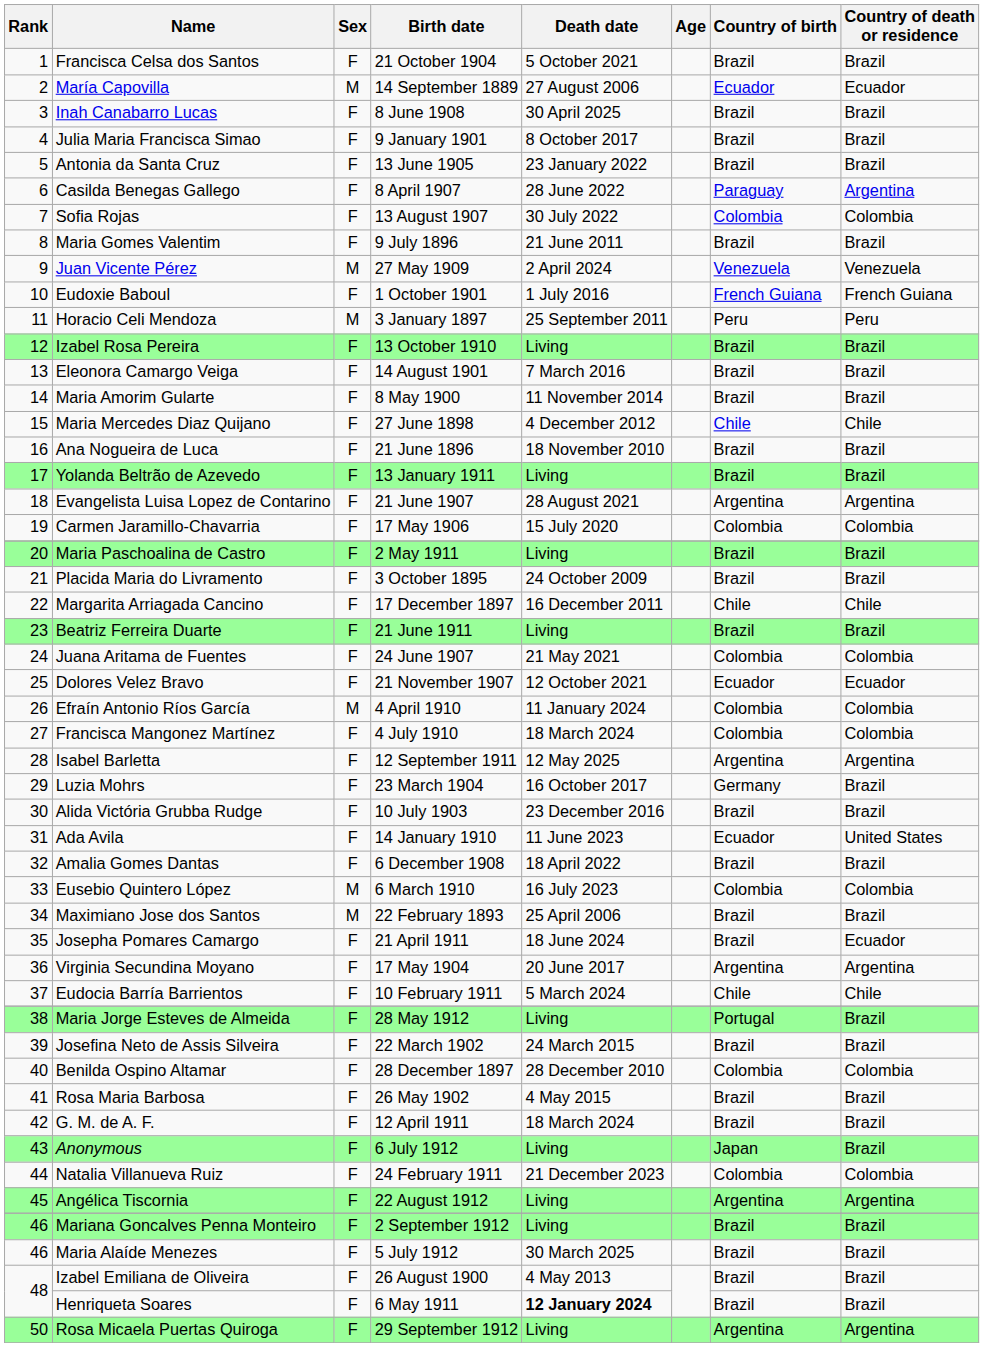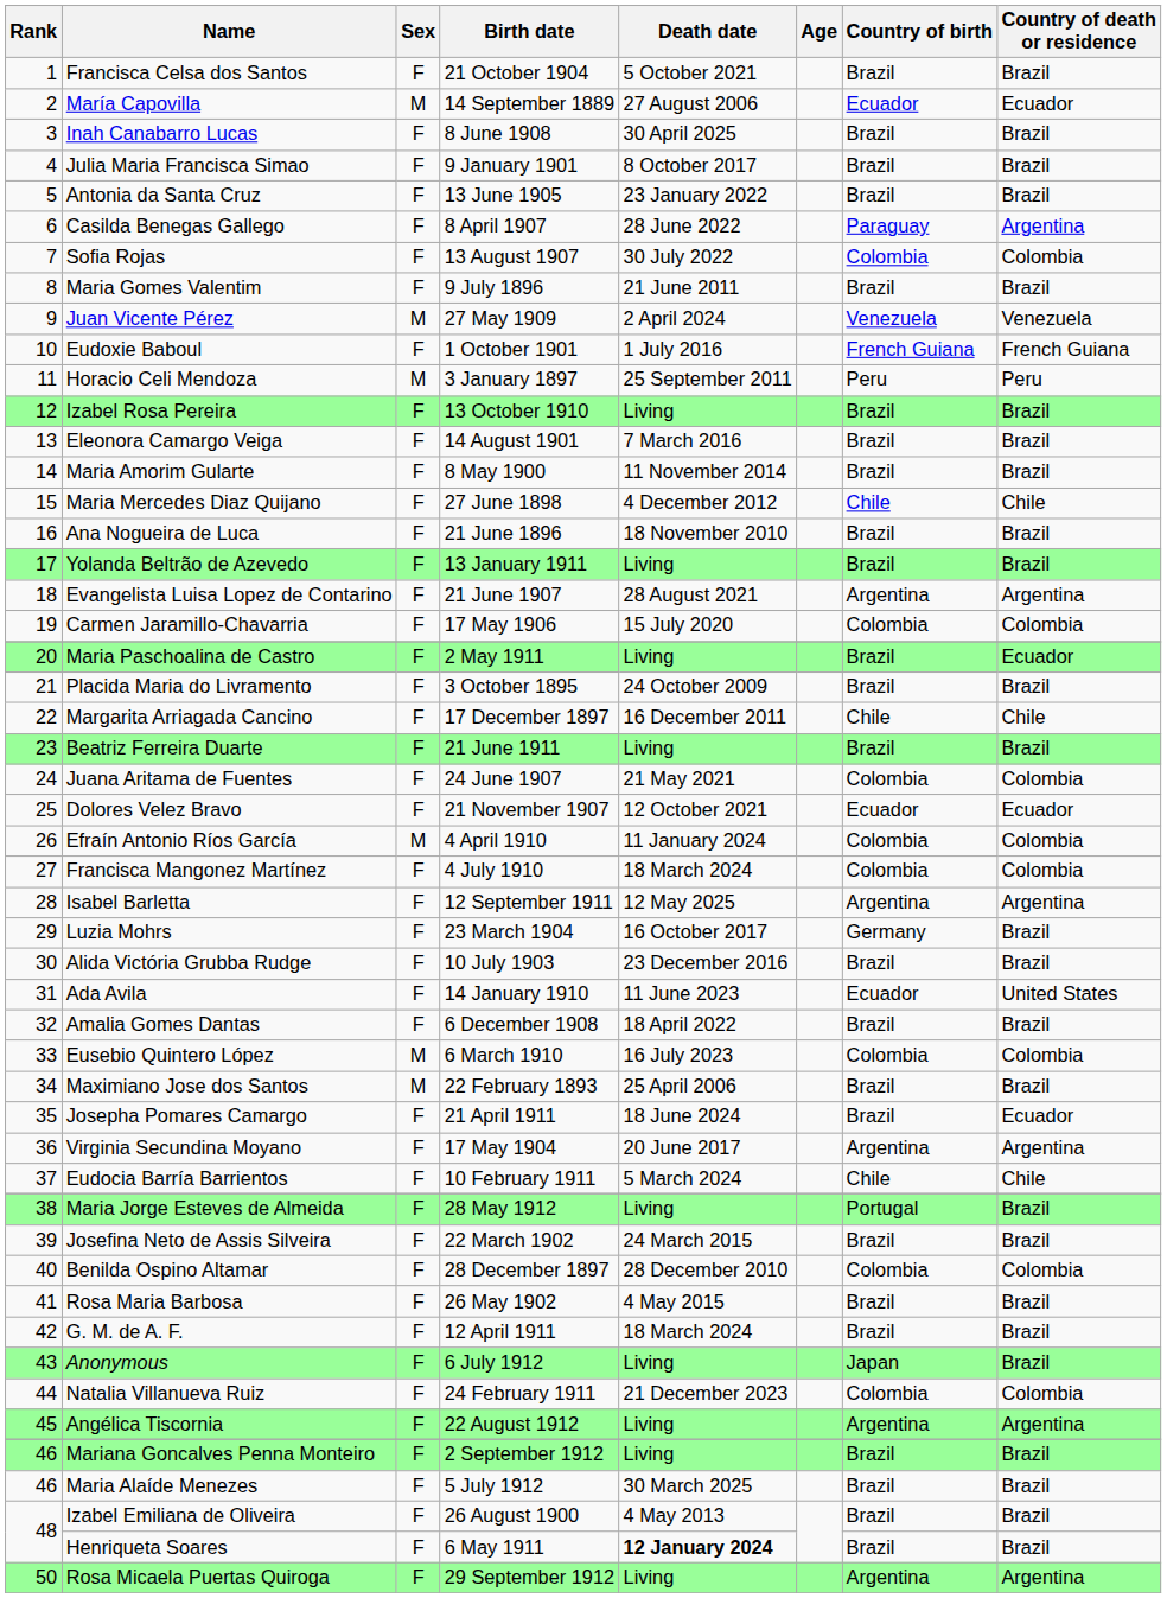 <table class="wikitable sortable">
 <tr>
 <th>Rank</th>
 <th>Name</th>
 <th>Sex</th>
 <th data-sort-type=date>Birth date</th>
 <th data-sort-type=date>Death date</th>
 <th>Age</th>
 <th>Country of birth</th>
 <th>Country of death <br> or residence</th>
 </tr>
 <tr>
 <td align=right>1</td>
 <td data-sort-value="Celsa">Francisca Celsa dos Santos</td>
 <td align=center>F</td>
 <td>21 October 1904</td>
 <td>5 October 2021</td>
 <td></td>
 <td>Brazil</td>
 <td>Brazil</td>
 </tr>
 <tr>
 <td align=right>2</td>
 <td data-sort-value="Capovilla"><a href='#'>María Capovilla</a></td>
 <td align=center>M</td>
 <td>14 September 1889</td>
 <td>27 August 2006</td>
 <td></td>
 <td><a href='#'>Ecuador</a></td>
 <td>Ecuador</td>
 </tr>
 <tr>
 <td align=right>3</td>
 <td data-sort-value="Canabarro"><a href='#'>Inah Canabarro Lucas</a></td>
 <td align=center>F</td>
 <td>8 June 1908</td>
 <td>30 April 2025</td>
 <td></td>
 <td>Brazil</td>
 <td>Brazil</td>
 </tr>
 <tr>
 <td align=right>4</td>
 <td data-sort-value="Maria">Julia Maria Francisca Simao</td>
 <td align=center>F</td>
 <td>9 January 1901</td>
 <td>8 October 2017</td>
 <td></td>
 <td>Brazil</td>
 <td>Brazil</td>
 </tr>
 <tr>
 <td align=right>5</td>
 <td data-sort-value="Santa Cruz">Antonia da Santa Cruz</td>
 <td align=center>F</td>
 <td>13 June 1905</td>
 <td>23 January 2022</td>
 <td></td>
 <td>Brazil</td>
 <td>Brazil</td>
 </tr>
 <tr>
 <td align=right>6</td>
 <td data-sort-value="Benegas">Casilda Benegas Gallego</td>
 <td align=center>F</td>
 <td>8 April 1907</td>
 <td>28 June 2022</td>
 <td></td>
 <td><a href='#'>Paraguay</a></td>
 <td><a href='#'>Argentina</a></td>
 </tr>
 <tr>
 <td align=right>7</td>
 <td data-sort-value="Rojas">Sofia Rojas</td>
 <td align=center>F</td>
 <td>13 August 1907</td>
 <td>30 July 2022</td>
 <td></td>
 <td><a href='#'>Colombia</a></td>
 <td>Colombia</td>
 </tr>
 <tr>
 <td align=right>8</td>
 <td data-sort-value="Gomes">Maria Gomes Valentim</td>
 <td align=center>F</td>
 <td>9 July 1896</td>
 <td>21 June 2011</td>
 <td></td>
 <td>Brazil</td>
 <td>Brazil</td>
 </tr>
 <tr>
 <td align=right>9</td>
 <td data-sort-value="Pérez"><a href='#'>Juan Vicente Pérez</a></td>
 <td align=center>M</td>
 <td>27 May 1909</td>
 <td>2 April 2024</td>
 <td></td>
 <td><a href='#'>Venezuela</a></td>
 <td>Venezuela</td>
 </tr>
 <tr>
 <td align=right>10</td>
 <td data-sort-value="Baboul">Eudoxie Baboul</td>
 <td align=center>F</td>
 <td>1 October 1901</td>
 <td>1 July 2016</td>
 <td></td>
 <td><a href='#'>French Guiana</a></td>
 <td>French Guiana</td>
 </tr>
 <tr>
 <td align=right>11</td>
 <td data-sort-value="Celi">Horacio Celi Mendoza</td>
 <td align=center>M</td>
 <td>3 January 1897</td>
 <td>25 September 2011</td>
 <td></td>
 <td>Peru</td>
 <td>Peru</td>
 </tr>
 <tr bgcolor=#99FF99>
 <td align=right>12</td>
 <td data-sort-value="Pereira">Izabel Rosa Pereira</td>
 <td align=center>F</td>
 <td>13 October 1910</td>
 <td>Living</td>
 <td></td>
 <td>Brazil</td>
 <td>Brazil</td>
 </tr>
 <tr>
 <td align=right>13</td>
 <td data-sort-value="Camargo">Eleonora Camargo Veiga</td>
 <td align=center>F</td>
 <td>14 August 1901</td>
 <td>7 March 2016</td>
 <td></td>
 <td>Brazil</td>
 <td>Brazil</td>
 </tr>
 <tr>
 <td align=right>14</td>
 <td data-sort-value="Gularte">Maria Amorim Gularte</td>
 <td align=center>F</td>
 <td>8 May 1900</td>
 <td>11 November 2014</td>
 <td></td>
 <td>Brazil</td>
 <td>Brazil</td>
 </tr>
 <tr>
 <td align=right>15</td>
 <td data-sort-value="Quijano">Maria Mercedes Diaz Quijano</td>
 <td align=center>F</td>
 <td>27 June 1898</td>
 <td>4 December 2012</td>
 <td></td>
 <td><a href='#'>Chile</a></td>
 <td>Chile</td>
 </tr>
 <tr>
 <td align=right>16</td>
 <td data-sort-value="Luca">Ana Nogueira de Luca</td>
 <td align=center>F</td>
 <td>21 June 1896</td>
 <td>18 November 2010</td>
 <td></td>
 <td>Brazil</td>
 <td>Brazil</td>
 </tr>
 <tr bgcolor=#99FF99>
 <td align=right>17</td>
 <td data-sort-value="Azevedo">Yolanda Beltrão de Azevedo</td>
 <td align=center>F</td>
 <td>13 January 1911</td>
 <td>Living</td>
 <td></td>
 <td>Brazil</td>
 <td>Brazil</td>
 </tr>
 <tr>
 <td align=right>18</td>
 <td data-sort-value="Lopez">Evangelista Luisa Lopez de Contarino</td>
 <td align=center>F</td>
 <td>21 June 1907</td>
 <td>28 August 2021</td>
 <td></td>
 <td>Argentina</td>
 <td>Argentina</td>
 </tr>
 <tr>
 <td align=right>19</td>
 <td data-sort-value="Jaramillo">Carmen Jaramillo-Chavarria</td>
 <td align=center>F</td>
 <td>17 May 1906</td>
 <td>15 July 2020</td>
 <td></td>
 <td>Colombia</td>
 <td>Colombia</td>
 </tr>
 <tr>
 </tr>
 <tr bgcolor=#99FF99>
 <td align=right>20</td>
 <td data-sort-value="Castro">Maria Paschoalina de Castro</td>
 <td align=center>F</td>
 <td>2 May 1911</td>
 <td>Living</td>
 <td></td>
 <td>Brazil</td>
-<td>Brazil</td>
+<td>Ecuador</td>
 </tr>
 <tr>
 <td align=right>21</td>
 <td data-sort-value="Livramento">Placida Maria do Livramento</td>
 <td align=center>F</td>
 <td>3 October 1895</td>
 <td>24 October 2009</td>
 <td></td>
 <td>Brazil</td>
 <td>Brazil</td>
 </tr>
 <tr>
 <td align=right>22</td>
 <td data-sort-value="Cancino">Margarita Arriagada Cancino</td>
 <td align=center>F</td>
 <td>17 December 1897</td>
 <td>16 December 2011</td>
 <td></td>
 <td>Chile</td>
 <td>Chile</td>
 </tr>
 <tr bgcolor=#99FF99>
 <td align=right>23</td>
 <td data-sort-value="Ferreira">Beatriz Ferreira Duarte</td>
 <td align=center>F</td>
 <td>21 June 1911</td>
 <td>Living</td>
 <td></td>
 <td>Brazil</td>
 <td>Brazil</td>
 </tr>
 <tr>
 <td align=right>24</td>
 <td data-sort-value="Aritama">Juana Aritama de Fuentes</td>
 <td align=center>F</td>
 <td>24 June 1907</td>
 <td>21 May 2021</td>
 <td></td>
 <td>Colombia</td>
 <td>Colombia</td>
 </tr>
 <tr>
 <td align=right>25</td>
 <td data-sort-value="Velez">Dolores Velez Bravo</td>
 <td align=center>F</td>
 <td>21 November 1907</td>
 <td>12 October 2021</td>
 <td></td>
 <td>Ecuador</td>
 <td>Ecuador</td>
 </tr>
 <tr>
 <td align=right>26</td>
 <td data-sort-value="Ríos">Efraín Antonio Ríos García</td>
 <td align=center>M</td>
 <td>4 April 1910</td>
 <td>11 January 2024</td>
 <td></td>
 <td>Colombia</td>
 <td>Colombia</td>
 </tr>
 <tr>
 <td align=right>27</td>
 <td data-sort-value="Mangonez">Francisca Mangonez Martínez</td>
 <td align=center>F</td>
 <td>4 July 1910</td>
 <td>18 March 2024</td>
 <td></td>
 <td>Colombia</td>
 <td>Colombia</td>
 </tr>
 <tr>
 <td align=right>28</td>
 <td data-sort-value="Barletta">Isabel Barletta</td>
 <td align=center>F</td>
 <td>12 September 1911</td>
 <td>12 May 2025</td>
 <td></td>
 <td>Argentina</td>
 <td>Argentina</td>
 </tr>
 <tr>
 <td align=right>29</td>
 <td data-sort-value="Mohrs">Luzia Mohrs</td>
 <td align=center>F</td>
 <td>23 March 1904</td>
 <td>16 October 2017</td>
 <td></td>
 <td>Germany</td>
 <td>Brazil</td>
 </tr>
 <tr>
 <td align=right>30</td>
 <td data-sort-value="Grubba">Alida Victória Grubba Rudge</td>
 <td align=center>F</td>
 <td>10 July 1903</td>
 <td>23 December 2016</td>
 <td></td>
 <td>Brazil</td>
 <td>Brazil</td>
 </tr>
 <tr>
 <td align=right>31</td>
 <td data-sort-value="Avila">Ada Avila</td>
 <td align=center>F</td>
 <td>14 January 1910</td>
 <td>11 June 2023</td>
 <td></td>
 <td>Ecuador</td>
 <td>United States</td>
 </tr>
 <tr>
 <td align=right>32</td>
 <td data-sort-value="Dantas">Amalia Gomes Dantas</td>
 <td align=center>F</td>
 <td>6 December 1908</td>
 <td>18 April 2022</td>
 <td></td>
 <td>Brazil</td>
 <td>Brazil</td>
 </tr>
 <tr>
 <td align=right>33</td>
 <td data-sort-value="Quintero">Eusebio Quintero López</td>
 <td align=center>M</td>
 <td>6 March 1910</td>
 <td>16 July 2023</td>
 <td></td>
 <td>Colombia</td>
 <td>Colombia</td>
 </tr>
 <tr>
 <td align=right>34</td>
 <td data-sort-value="Santos">Maximiano Jose dos Santos</td>
 <td align=center>M</td>
 <td>22 February 1893</td>
 <td>25 April 2006</td>
 <td></td>
 <td>Brazil</td>
 <td>Brazil</td>
 </tr>
 <tr>
 <td align=right>35</td>
 <td data-sort-value="Camargo">Josepha Pomares Camargo</td>
 <td align=center>F</td>
 <td>21 April 1911</td>
 <td>18 June 2024</td>
 <td></td>
 <td>Brazil</td>
 <td>Ecuador</td>
 </tr>
 <tr>
 <td align=right>36</td>
 <td data-sort-value="Secundina">Virginia Secundina Moyano</td>
 <td align=center>F</td>
 <td>17 May 1904</td>
 <td>20 June 2017</td>
 <td></td>
 <td>Argentina</td>
 <td>Argentina</td>
 </tr>
 <tr>
 <td align=right>37</td>
 <td data-sort-value="Barría">Eudocia Barría Barrientos</td>
 <td align=center>F</td>
 <td>10 February 1911</td>
 <td>5 March 2024</td>
 <td></td>
 <td>Chile</td>
 <td>Chile</td>
 </tr>
 <tr>
 </tr>
 <tr bgcolor=#99FF99>
 <td align=right>38</td>
 <td data-sort-value="Almeida">Maria Jorge Esteves de Almeida</td>
 <td align=center>F</td>
 <td>28 May 1912</td>
 <td>Living</td>
 <td></td>
 <td>Portugal</td>
 <td>Brazil</td>
 </tr>
 <tr>
 <td align=right>39</td>
 <td data-sort-value="Silveira">Josefina Neto de Assis Silveira</td>
 <td align=center>F</td>
 <td>22 March 1902</td>
 <td>24 March 2015</td>
 <td></td>
 <td>Brazil</td>
 <td>Brazil</td>
 </tr>
 <tr>
 <td align=right>40</td>
 <td data-sort-value="Altamar">Benilda Ospino Altamar</td>
 <td align=center>F</td>
 <td>28 December 1897</td>
 <td>28 December 2010</td>
 <td></td>
 <td>Colombia</td>
 <td>Colombia</td>
 </tr>
 <tr>
 <td align=right>41</td>
 <td data-sort-value="Barbosa">Rosa Maria Barbosa</td>
 <td align=center>F</td>
 <td>26 May 1902</td>
 <td>4 May 2015</td>
 <td></td>
 <td>Brazil</td>
 <td>Brazil</td>
 </tr>
 <tr>
 <td align=right>42</td>
 <td data-sort-value="F">G. M. de A. F.</td>
 <td align=center>F</td>
 <td>12 April 1911</td>
 <td>18 March 2024</td>
 <td></td>
 <td>Brazil</td>
 <td>Brazil</td>
 </tr>
 <tr bgcolor=#99FF99>
 <td align=right>43</td>
 <td data-sort-value="Anonymous_Brazil"><em>Anonymous</em></td>
 <td align=center>F</td>
 <td>6 July 1912</td>
 <td>Living</td>
 <td></td>
 <td>Japan</td>
 <td>Brazil</td>
 </tr>
 <tr>
 <td align=right>44</td>
 <td data-sort-value="Villanueva">Natalia Villanueva Ruiz</td>
 <td align=center>F</td>
 <td>24 February 1911</td>
 <td>21 December 2023</td>
 <td></td>
 <td>Colombia</td>
 <td>Colombia</td>
 </tr>
 <tr bgcolor=#99FF99>
 <td align=right>45</td>
 <td data-sort-value="Tiscornia">Angélica Tiscornia</td>
 <td align=center>F</td>
 <td>22 August 1912</td>
 <td>Living</td>
 <td></td>
 <td>Argentina</td>
 <td>Argentina</td>
 </tr>
 <tr>
 </tr>
 <tr bgcolor=#99FF99>
 <td align=right>46</td>
 <td data-sort-value="Monteiro">Mariana Goncalves Penna Monteiro</td>
 <td align=center>F</td>
 <td>2 September 1912</td>
 <td>Living</td>
 <td></td>
 <td>Brazil</td>
 <td>Brazil</td>
 </tr>
 <tr>
 <td align=right>46</td>
 <td data-sort-value="Menezes">Maria Alaíde Menezes</td>
 <td align=center>F</td>
 <td>5 July 1912</td>
 <td>30 March 2025</td>
 <td></td>
 <td>Brazil</td>
 <td>Brazil</td>
 </tr>
 <tr>
 <td rowspan=2 align=right>48</td>
 <td data-sort-value="Oliveria">Izabel Emiliana de Oliveira</td>
 <td align=center>F</td>
 <td>26 August 1900</td>
 <td>4 May 2013</td>
 <td rowspan=2></td>
 <td>Brazil</td>
 <td>Brazil</td>
 </tr>
 <tr>
 <td data-sort-value="Marques">Henriqueta Soares</td>
 <td align=center>F</td>
 <td>6 May 1911</td>
 <td><strong>12 January 2024</strong></td>
 <td>Brazil</td>
 <td>Brazil</td>
 </tr>
 <tr bgcolor=#99FF99>
 <td align=right>50</td>
 <td data-sort-value="Quiroga">Rosa Micaela Puertas Quiroga</td>
 <td align=center>F</td>
 <td>29 September 1912</td>
 <td>Living</td>
 <td></td>
 <td>Argentina</td>
 <td>Argentina</td>
 </tr>
 </table>
